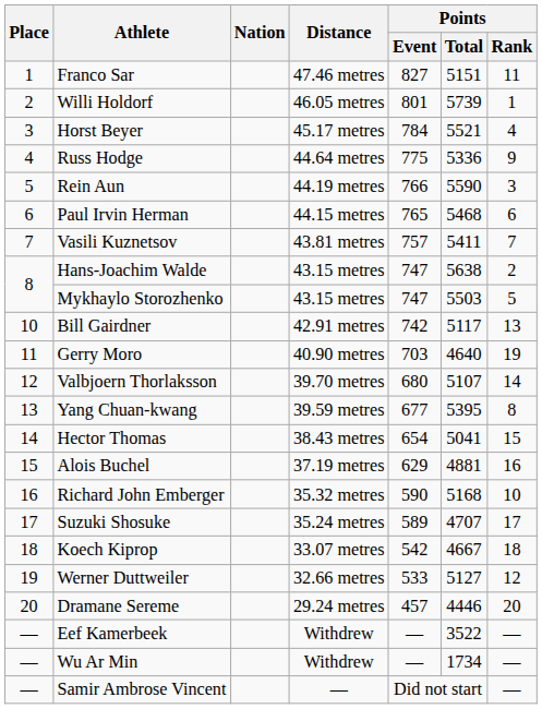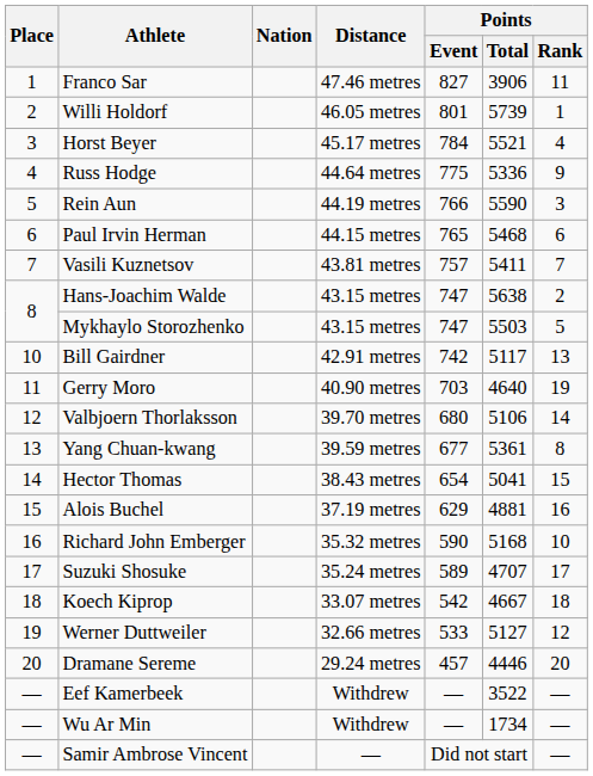 <table class=wikitable>
 <tr>
 <th rowspan=2>Place</th>
 <th rowspan=2>Athlete</th>
 <th rowspan=2>Nation</th>
 <th rowspan=2>Distance</th>
 <th colspan=3>Points</th>
 </tr>
 <tr>
 <th>Event</th>
 <th>Total</th>
 <th>Rank</th>
 </tr>
 <tr align=center>
 <td>1</td>
 <td align=left>Franco Sar</td>
 <td align=left></td>
 <td>47.46 metres</td>
 <td>827</td>
-<td>5151</td>
+<td>3906</td>
 <td>11</td>
 </tr>
 <tr align=center>
 <td>2</td>
 <td align=left>Willi Holdorf</td>
 <td align=left></td>
 <td>46.05 metres</td>
 <td>801</td>
 <td>5739</td>
 <td>1</td>
 </tr>
 <tr align=center>
 <td>3</td>
 <td align=left>Horst Beyer</td>
 <td align=left></td>
 <td>45.17 metres</td>
 <td>784</td>
 <td>5521</td>
 <td>4</td>
 </tr>
 <tr align=center>
 <td>4</td>
 <td align=left>Russ Hodge</td>
 <td align=left></td>
 <td>44.64 metres</td>
 <td>775</td>
 <td>5336</td>
 <td>9</td>
 </tr>
 <tr align=center>
 <td>5</td>
 <td align=left>Rein Aun</td>
 <td align=left></td>
 <td>44.19 metres</td>
 <td>766</td>
 <td>5590</td>
 <td>3</td>
 </tr>
 <tr align=center>
 <td>6</td>
 <td align=left>Paul Irvin Herman</td>
 <td align=left></td>
 <td>44.15 metres</td>
 <td>765</td>
 <td>5468</td>
 <td>6</td>
 </tr>
 <tr align=center>
 <td>7</td>
 <td align=left>Vasili Kuznetsov</td>
 <td align=left></td>
 <td>43.81 metres</td>
 <td>757</td>
 <td>5411</td>
 <td>7</td>
 </tr>
 <tr align=center>
 <td rowspan=2>8</td>
 <td align=left>Hans-Joachim Walde</td>
 <td align=left></td>
 <td>43.15 metres</td>
 <td>747</td>
 <td>5638</td>
 <td>2</td>
 </tr>
 <tr align=center>
 <td align=left>Mykhaylo Storozhenko</td>
 <td align=left></td>
 <td>43.15 metres</td>
 <td>747</td>
 <td>5503</td>
 <td>5</td>
 </tr>
 <tr align=center>
 <td>10</td>
 <td align=left>Bill Gairdner</td>
 <td align=left></td>
 <td>42.91 metres</td>
 <td>742</td>
 <td>5117</td>
 <td>13</td>
 </tr>
 <tr align=center>
 <td>11</td>
 <td align=left>Gerry Moro</td>
 <td align=left></td>
 <td>40.90 metres</td>
 <td>703</td>
 <td>4640</td>
 <td>19</td>
 </tr>
 <tr align=center>
 <td>12</td>
 <td align=left>Valbjoern Thorlaksson</td>
 <td align=left></td>
 <td>39.70 metres</td>
 <td>680</td>
-<td>5107</td>
+<td>5106</td>
 <td>14</td>
 </tr>
 <tr align=center>
 <td>13</td>
 <td align=left>Yang Chuan-kwang</td>
 <td align=left></td>
 <td>39.59 metres</td>
 <td>677</td>
-<td>5395</td>
+<td>5361</td>
 <td>8</td>
 </tr>
 <tr align=center>
 <td>14</td>
 <td align=left>Hector Thomas</td>
 <td align=left></td>
 <td>38.43 metres</td>
 <td>654</td>
 <td>5041</td>
 <td>15</td>
 </tr>
 <tr align=center>
 <td>15</td>
 <td align=left>Alois Buchel</td>
 <td align=left></td>
 <td>37.19 metres</td>
 <td>629</td>
 <td>4881</td>
 <td>16</td>
 </tr>
 <tr align=center>
 <td>16</td>
 <td align=left>Richard John Emberger</td>
 <td align=left></td>
 <td>35.32 metres</td>
 <td>590</td>
 <td>5168</td>
 <td>10</td>
 </tr>
 <tr align=center>
 <td>17</td>
 <td align=left>Suzuki Shosuke</td>
 <td align=left></td>
 <td>35.24 metres</td>
 <td>589</td>
 <td>4707</td>
 <td>17</td>
 </tr>
 <tr align=center>
 <td>18</td>
 <td align=left>Koech Kiprop</td>
 <td align=left></td>
 <td>33.07 metres</td>
 <td>542</td>
 <td>4667</td>
 <td>18</td>
 </tr>
 <tr align=center>
 <td>19</td>
 <td align=left>Werner Duttweiler</td>
 <td align=left></td>
 <td>32.66 metres</td>
 <td>533</td>
 <td>5127</td>
 <td>12</td>
 </tr>
 <tr align=center>
 <td>20</td>
 <td align=left>Dramane Sereme</td>
 <td align=left></td>
 <td>29.24 metres</td>
 <td>457</td>
 <td>4446</td>
 <td>20</td>
 </tr>
 <tr align=center>
 <td>—</td>
 <td align=left>Eef Kamerbeek</td>
 <td align=left></td>
 <td>Withdrew</td>
 <td>—</td>
 <td>3522</td>
 <td>—</td>
 </tr>
 <tr align=center>
 <td>—</td>
 <td align=left>Wu Ar Min</td>
 <td align=left></td>
 <td>Withdrew</td>
 <td>—</td>
 <td>1734</td>
 <td>—</td>
 </tr>
 <tr align=center>
 <td>—</td>
 <td align=left>Samir Ambrose Vincent</td>
 <td align=left></td>
 <td>—</td>
 <td colspan=2>Did not start</td>
 <td>—</td>
 </tr>
 </table>
